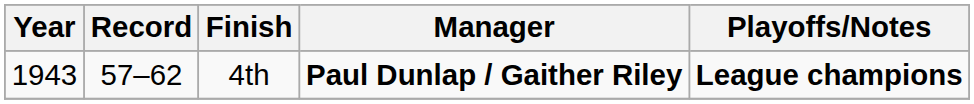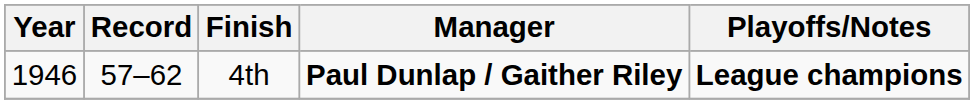 <table class="wikitable" style="text-align:center">
 <tr>
 <th>Year</th>
 <th>Record</th>
 <th>Finish</th>
 <th>Manager</th>
 <th>Playoffs/Notes</th>
 </tr>
 <tr align=center>
-<td>1943</td>
+<td>1946</td>
 <td>57–62</td>
 <td>4th</td>
 <td><strong>Paul Dunlap / Gaither Riley</strong></td>
 <td><strong>League champions</strong></td>
 </tr>
 <tr align=center>
 </tr>
 </table>
